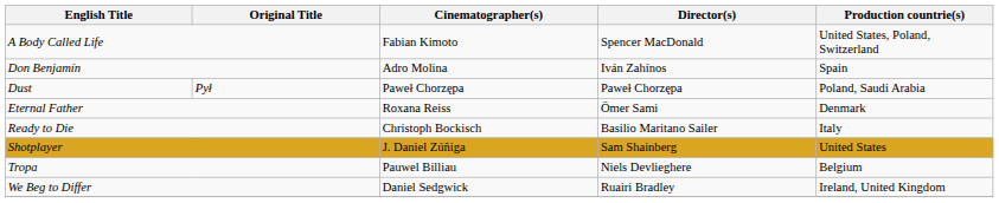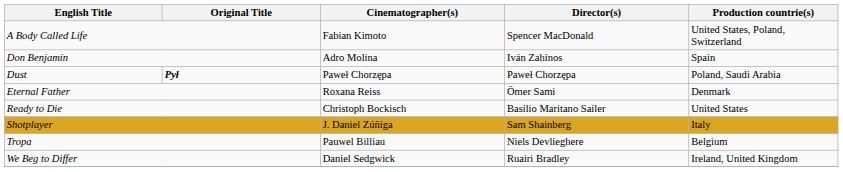 <table class="wikitable" style="width:100%; margin-bottom:4px">
 <tr>
 <th scope="col" width="18%">English Title</th>
 <th scope="col" width="18%">Original Title</th>
 <th scope="col" width="21%">Cinematographer(s)</th>
 <th scope="col" width="21%">Director(s)</th>
 <th scope="col" width="17%">Production countrie(s)</th>
 </tr>
 <tr>
 <td colspan="2"><em>A Body Called Life</em></td>
 <td>Fabian Kimoto</td>
 <td>Spencer MacDonald</td>
 <td>United States, Poland, Switzerland</td>
 </tr>
 <tr>
 <td colspan="2"><em>Don Benjamín</em></td>
 <td>Adro Molina</td>
 <td>Iván Zahínos</td>
 <td>Spain</td>
 </tr>
 <tr>
 <td><em>Dust</em></td>
-<td><em>Pył</em></td>
+<td><strong><em>Pył</em></strong></td>
 <td>Paweł Chorzępa</td>
 <td>Paweł Chorzępa</td>
 <td>Poland, Saudi Arabia</td>
 </tr>
 <tr>
 <td colspan="2"><em>Eternal Father</em></td>
 <td>Roxana Reiss</td>
 <td>Ömer Sami</td>
 <td>Denmark</td>
 </tr>
 <tr>
 <td colspan="2"><em>Ready to Die</em></td>
 <td>Christoph Bockisch</td>
 <td>Basilio Maritano Sailer</td>
-<td>Italy</td>
+<td>United States</td>
 </tr>
 <tr style="background:#daa520">
 <td colspan="2"><em>Shotplayer</em></td>
 <td>J. Daniel Zúñiga</td>
 <td>Sam Shainberg</td>
-<td>United States</td>
+<td>Italy</td>
 </tr>
 <tr>
 <td colspan="2"><em>Tropa</em></td>
 <td>Pauwel Billiau</td>
 <td>Niels Devlieghere</td>
 <td>Belgium</td>
 </tr>
 <tr>
 <td colspan="2"><em>We Beg to Differ</em></td>
 <td>Daniel Sedgwick</td>
 <td>Ruairi Bradley</td>
 <td>Ireland, United Kingdom</td>
 </tr>
 <tr>
 </tr>
 </table>
